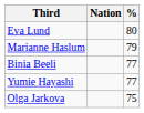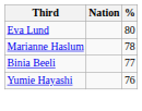 <table class="wikitable">
 <tr>
 <th>Third</th>
 <th>Nation</th>
 <th>%</th>
 </tr>
 <tr>
 <td><a href='#'>Eva Lund</a></td>
 <td></td>
 <td>80</td>
 </tr>
 <tr>
 <td><a href='#'>Marianne Haslum</a></td>
 <td></td>
-<td>79</td>
+<td>78</td>
 </tr>
 <tr>
 <td><a href='#'>Binia Beeli</a></td>
 <td></td>
 <td>77</td>
 </tr>
 <tr>
 <td><a href='#'>Yumie Hayashi</a></td>
 <td></td>
-<td>77</td>
-</tr>
-<tr>
-<td><a href='#'>Olga Jarkova</a></td>
-<td></td>
-<td>75</td>
+<td>76</td>
 </tr>
 </table>
